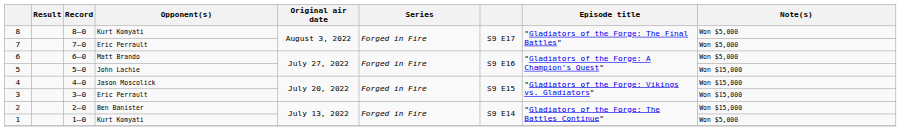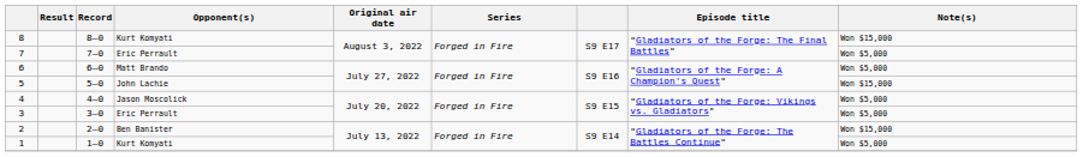 <table class="wikitable plainrowheaders" style="text-align:center; font-size:95%">
 <tr>
 <th scope="col" style="width:3em;"></th>
 <th scope="col" style="width:3em;">Result</th>
 <th scope="col" style="width:3em;">Record</th>
 <th scope="col" style="width:23em;">Opponent(s)</th>
 <th scope="col" style="width:10em;">Original air date</th>
 <th scope="col" style="width:15em;">Series</th>
 <th scope="col" style="width:5em;"></th>
 <th scope="col" style="width:22em;">Episode title</th>
 <th scope="col" style="width:25em;">Note(s)</th>
 </tr>
 <tr>
 <td>8</td>
 <td></td>
 <td>8–0</td>
 <td style="text-align:left;"><small>Kurt Komyati</small></td>
 <td rowspan="2">August 3, 2022</td>
 <td rowspan="2" style="text-align:left;"><em>Forged in Fire</em></td>
 <td rowspan="2">S9 E17</td>
 <td rowspan="2" style="text-align:left;">"<a href='#'>Gladiators of the Forge: The Final Battles</a>"</td>
-<td style="text-align:left;"><small>Won $5,000</small></td>
+<td style="text-align:left;"><small>Won $15,000</small></td>
 </tr>
 <tr>
 <td>7</td>
 <td></td>
 <td>7–0</td>
 <td style="text-align:left;"><small>Eric Perrault</small></td>
 <td style="text-align:left;"><small>Won $5,000</small></td>
 </tr>
 <tr>
 <td>6</td>
 <td></td>
 <td>6–0</td>
 <td style="text-align:left;"><small>Matt Brando</small></td>
 <td rowspan="2">July 27, 2022</td>
 <td rowspan="2" style="text-align:left;"><em>Forged in Fire</em></td>
 <td rowspan="2">S9 E16</td>
 <td rowspan="2" style="text-align:left;">"<a href='#'>Gladiators of the Forge: A Champion's Quest</a>"</td>
 <td style="text-align:left;"><small>Won $5,000</small></td>
 </tr>
 <tr>
 <td>5</td>
 <td></td>
 <td>5–0</td>
 <td style="text-align:left;"><small>John Lachie</small></td>
 <td style="text-align:left;"><small>Won $15,000</small></td>
 </tr>
 <tr>
 <td>4</td>
 <td></td>
 <td>4–0</td>
 <td style="text-align:left;"><small>Jason Moscolick</small></td>
 <td rowspan="2">July 20, 2022</td>
 <td rowspan="2" style="text-align:left;"><em>Forged in Fire</em></td>
 <td rowspan="2">S9 E15</td>
 <td rowspan="2" style="text-align:left;">"<a href='#'>Gladiators of the Forge: Vikings vs. Gladiators</a>"</td>
-<td style="text-align:left;"><small>Won $15,000</small></td>
+<td style="text-align:left;"><small>Won $5,000</small></td>
 </tr>
 <tr>
 <td>3</td>
 <td></td>
 <td>3–0</td>
 <td style="text-align:left;"><small>Eric Perrault</small></td>
-<td style="text-align:left;"><small>Won $15,000</small></td>
+<td style="text-align:left;"><small>Won $5,000</small></td>
 </tr>
 <tr>
 <td>2</td>
 <td></td>
 <td>2–0</td>
 <td style="text-align:left;"><small>Ben Banister</small></td>
 <td rowspan="2">July 13, 2022</td>
 <td rowspan="2" style="text-align:left;"><em>Forged in Fire</em></td>
 <td rowspan="2">S9 E14</td>
 <td rowspan="2" style="text-align:left;">"<a href='#'>Gladiators of the Forge: The Battles Continue</a>"</td>
 <td style="text-align:left;"><small>Won $15,000</small></td>
 </tr>
 <tr>
 <td>1</td>
 <td></td>
 <td>1–0</td>
 <td style="text-align:left;"><small>Kurt Komyati</small></td>
 <td style="text-align:left;"><small>Won $5,000</small></td>
 </tr>
 <tr>
 </tr>
 </table>
